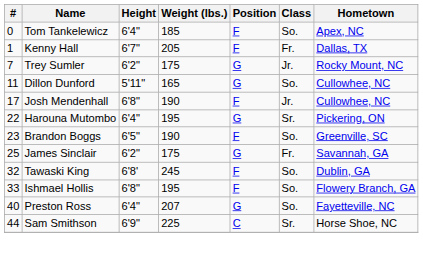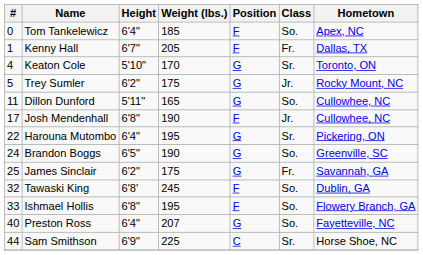 <table class="wikitable" style="font-size: 90%">
 <tr>
 <th>#</th>
 <th>Name</th>
 <th>Height</th>
 <th>Weight (lbs.)</th>
 <th>Position</th>
 <th>Class</th>
 <th>Hometown</th>
 </tr>
 <tr>
 <td>0</td>
 <td>Tom Tankelewicz</td>
 <td>6'4"</td>
 <td>185</td>
 <td><a href='#'>F</a></td>
 <td>So.</td>
 <td><a href='#'>Apex, NC</a></td>
 </tr>
 <tr>
 <td>1</td>
 <td>Kenny Hall</td>
 <td>6'7"</td>
 <td>205</td>
 <td><a href='#'>F</a></td>
 <td>Fr.</td>
 <td><a href='#'>Dallas, TX</a></td>
 </tr>
 <tr>
-<td>7</td>
+<td>4</td>
+<td>Keaton Cole</td>
+<td>5'10"</td>
+<td>170</td>
+<td><a href='#'>G</a></td>
+<td>Sr.</td>
+<td><a href='#'>Toronto, ON</a></td>
+</tr>
+<tr>
+<td>5</td>
 <td>Trey Sumler</td>
 <td>6'2"</td>
 <td>175</td>
 <td><a href='#'>G</a></td>
 <td>Jr.</td>
 <td><a href='#'>Rocky Mount, NC</a></td>
 </tr>
 <tr>
 <td>11</td>
 <td>Dillon Dunford</td>
 <td>5'11"</td>
 <td>165</td>
 <td><a href='#'>G</a></td>
 <td>So.</td>
 <td><a href='#'>Cullowhee, NC</a></td>
 </tr>
 <tr>
 <td>17</td>
 <td>Josh Mendenhall</td>
 <td>6'8"</td>
 <td>190</td>
 <td><a href='#'>F</a></td>
 <td>Jr.</td>
 <td><a href='#'>Cullowhee, NC</a></td>
 </tr>
 <tr>
 <td>22</td>
 <td>Harouna Mutombo</td>
 <td>6'4"</td>
 <td>195</td>
 <td><a href='#'>G</a></td>
 <td>Sr.</td>
 <td><a href='#'>Pickering, ON</a></td>
 </tr>
 <tr>
-<td>23</td>
+<td>24</td>
 <td>Brandon Boggs</td>
 <td>6'5"</td>
 <td>190</td>
-<td><a href='#'>F</a></td>
+<td><a href='#'>G</a></td>
 <td>So.</td>
 <td><a href='#'>Greenville, SC</a></td>
 </tr>
 <tr>
 <td>25</td>
 <td>James Sinclair</td>
 <td>6'2"</td>
 <td>175</td>
 <td><a href='#'>G</a></td>
 <td>Fr.</td>
 <td><a href='#'>Savannah, GA</a></td>
 </tr>
 <tr>
 <td>32</td>
 <td>Tawaski King</td>
 <td>6'8'</td>
 <td>245</td>
 <td><a href='#'>F</a></td>
 <td>So.</td>
 <td><a href='#'>Dublin, GA</a></td>
 </tr>
 <tr>
 <td>33</td>
 <td>Ishmael Hollis</td>
 <td>6'8"</td>
 <td>195</td>
 <td><a href='#'>F</a></td>
 <td>So.</td>
 <td><a href='#'>Flowery Branch, GA</a></td>
 </tr>
 <tr>
 <td>40</td>
 <td>Preston Ross</td>
 <td>6'4"</td>
 <td>207</td>
 <td><a href='#'>G</a></td>
 <td>So.</td>
 <td><a href='#'>Fayetteville, NC</a></td>
 </tr>
 <tr>
 <td>44</td>
 <td>Sam Smithson</td>
 <td>6'9"</td>
 <td>225</td>
 <td><a href='#'>C</a></td>
 <td>Sr.</td>
 <td>Horse Shoe, NC</td>
 </tr>
 <tr>
 </tr>
 </table>
